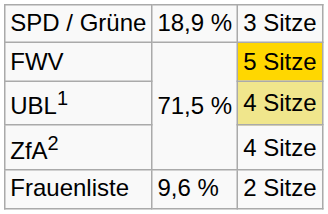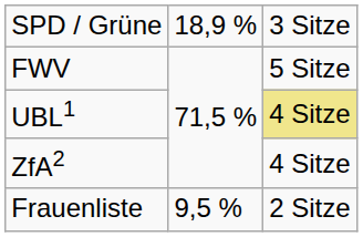 <table class="wikitable">
 <tr>
 <td>SPD / Grüne</td>
 <td>18,9 %</td>
 <td>3 Sitze</td>
 </tr>
 <tr>
 <td>FWV</td>
 <td rowspan="3">71,5 %</td>
-<td style="background: gold;">5 Sitze</td>
+<td>5 Sitze</td>
 </tr>
 <tr>
 <td>UBL<sup>1</sup></td>
 <td style="background: khaki;">4 Sitze</td>
 </tr>
 <tr>
 <td>ZfA<sup>2</sup></td>
 <td>4 Sitze</td>
 </tr>
 <tr>
 <td>Frauenliste</td>
-<td>9,6 %</td>
+<td>9,5 %</td>
 <td>2 Sitze</td>
 </tr>
 </table>
